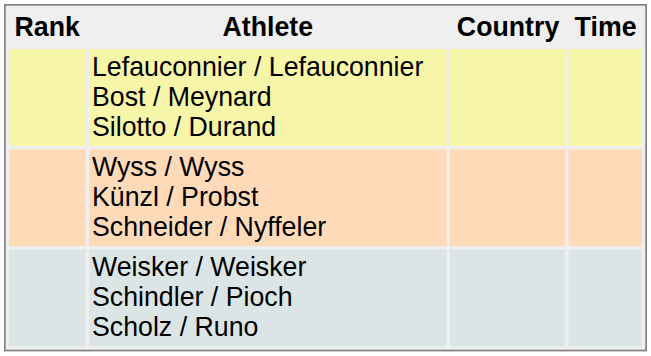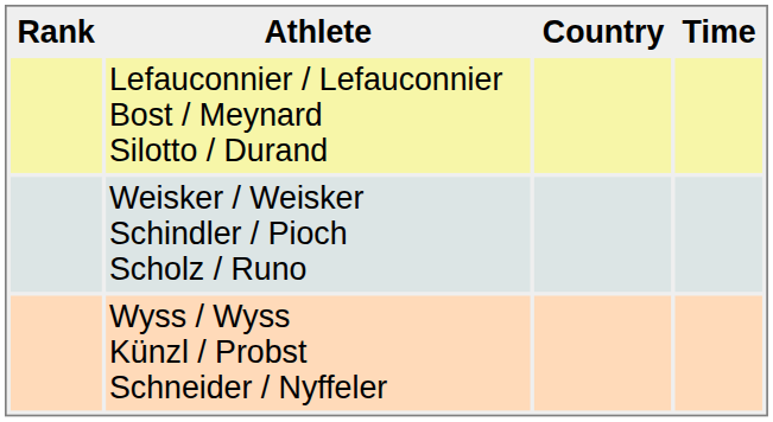 <table style="border-style:solid;border-width:1px;border-color:#808080;background-color:#EFEFEF" cellspacing="2" cellpadding="2" width="385px">
 <tr bgcolor="#EFEFEF">
 <th>Rank</th>
 <th>Athlete</th>
 <th>Country</th>
 <th>Time</th>
 </tr>
 <tr bgcolor="#F7F6A8" >
 <td align=center></td>
 <td>Lefauconnier / Lefauconnier<br> Bost / Meynard <br>Silotto / Durand</td>
 <td></td>
 <td align="right"></td>
 </tr>
+<tr bgcolor="#DCE5E5">
+<td align=center></td>
+<td>Weisker / Weisker<br>Schindler / Pioch<br>Scholz / Runo</td>
+<td></td>
+<td align="right"></td>
+</tr>
 <tr bgcolor="#FFDAB9">
 <td align=center></td>
 <td>Wyss / Wyss<br>Künzl / Probst<br>Schneider / Nyffeler</td>
 <td></td>
 <td align="right"></td>
 </tr>
-<tr bgcolor="#DCE5E5">
-<td align=center></td>
-<td>Weisker / Weisker<br>Schindler / Pioch<br>Scholz / Runo</td>
-<td></td>
-<td align="right"></td>
-</tr>
 </table>
